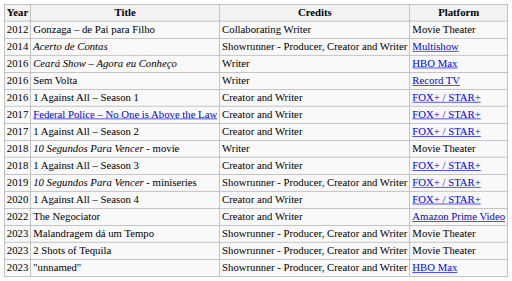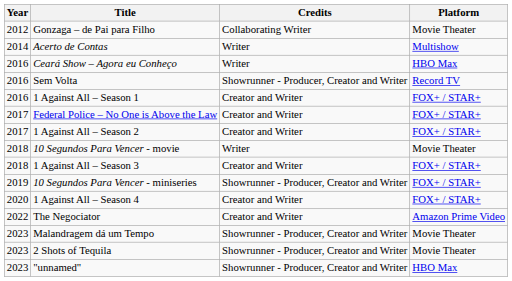 <table class="wikitable">
 <tr>
 <th>Year</th>
 <th>Title</th>
 <th>Credits</th>
 <th>Platform</th>
 </tr>
 <tr>
 <td>2012</td>
 <td>Gonzaga – de Pai para Filho</td>
 <td>Collaborating  Writer</td>
 <td>Movie Theater</td>
 </tr>
 <tr>
 <td>2014</td>
 <td><em>Acerto de Contas</em></td>
-<td>Showrunner - Producer, Creator and Writer</td>
+<td>Writer</td>
 <td><a href='#'>Multishow</a></td>
 </tr>
 <tr>
 <td>2016</td>
 <td><em>Ceará Show – Agora eu Conheço</em></td>
 <td>Writer</td>
 <td><a href='#'>HBO Max</a></td>
 </tr>
 <tr>
 <td>2016</td>
 <td>Sem Volta</td>
-<td>Writer</td>
+<td>Showrunner - Producer, Creator and Writer</td>
 <td><a href='#'>Record TV</a></td>
 </tr>
 <tr>
 <td>2016</td>
 <td>1 Against All – Season 1</td>
 <td>Creator and Writer</td>
 <td><a href='#'>FOX+ / STAR+</a></td>
 </tr>
 <tr>
 <td>2017</td>
 <td><a href='#'>Federal Police – No One is Above the Law</a></td>
 <td>Creator and Writer</td>
 <td><a href='#'>FOX+ / STAR+</a></td>
 </tr>
 <tr>
 <td>2017</td>
 <td>1 Against All – Season 2</td>
 <td>Creator and Writer</td>
 <td><a href='#'>FOX+ / STAR+</a></td>
 </tr>
 <tr>
 <td>2018</td>
 <td><em>10 Segundos Para Vencer</em> - movie</td>
 <td>Writer</td>
 <td>Movie Theater</td>
 </tr>
 <tr>
 <td>2018</td>
 <td>1 Against All – Season 3</td>
 <td>Creator and Writer</td>
 <td><a href='#'>FOX+ / STAR+</a></td>
 </tr>
 <tr>
 <td>2019</td>
 <td><em>10 Segundos Para Vencer</em> - miniseries</td>
 <td>Showrunner - Producer, Creator and Writer</td>
 <td><a href='#'>FOX+ / STAR+</a></td>
 </tr>
 <tr>
 <td>2020</td>
 <td>1 Against All – Season 4</td>
 <td>Creator and Writer</td>
 <td><a href='#'>FOX+ / STAR+</a></td>
 </tr>
 <tr>
 <td>2022</td>
 <td>The Negociator</td>
 <td>Creator and Writer</td>
 <td><a href='#'>Amazon Prime Video</a></td>
 </tr>
 <tr>
 <td>2023</td>
 <td>Malandragem dá um Tempo</td>
 <td>Showrunner - Producer, Creator and Writer</td>
 <td>Movie Theater</td>
 </tr>
 <tr>
 <td>2023</td>
 <td>2 Shots of Tequila</td>
 <td>Showrunner - Producer, Creator and Writer</td>
 <td>Movie Theater</td>
 </tr>
 <tr>
 <td>2023</td>
 <td>"unnamed"</td>
 <td>Showrunner - Producer, Creator and Writer</td>
 <td><a href='#'>HBO Max</a></td>
 </tr>
 </table>
